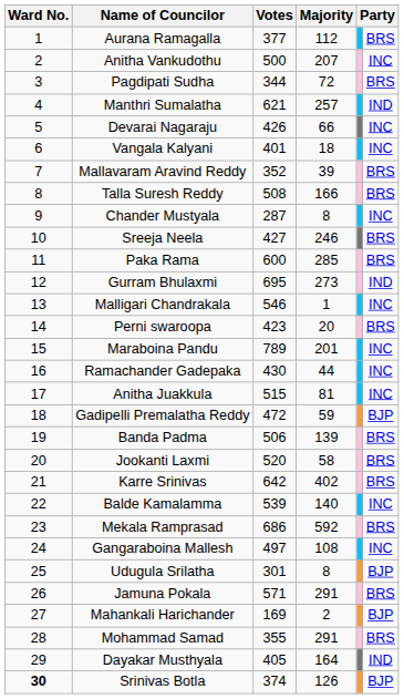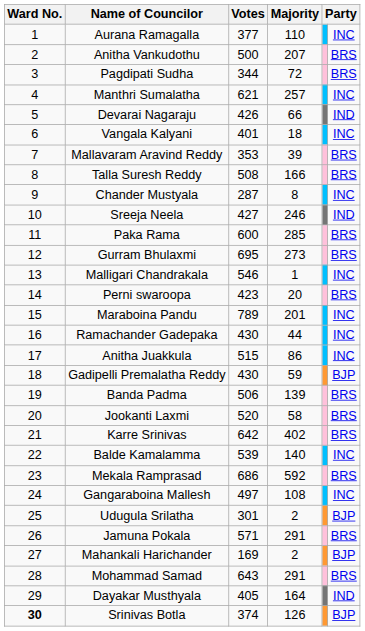 <table class="wikitable" style="text-align: center;">
 <tr>
 <th>Ward No.</th>
 <th>Name of Councilor</th>
 <th>Votes</th>
 <th>Majority</th>
 <th Colspan=2>Party</th>
 </tr>
 <tr>
 <td>1</td>
 <td>Aurana Ramagalla</td>
 <td>377</td>
-<td>112</td>
+<td>110</td>
 <td bgcolor=#00BFFF></td>
-<td><a href='#'>BRS</a></td>
+<td><a href='#'>INC</a></td>
 </tr>
 <tr>
 <td>2</td>
 <td>Anitha Vankudothu</td>
 <td>500</td>
 <td>207</td>
 <td bgcolor=#FFC0DB></td>
-<td><a href='#'>INC</a></td>
+<td><a href='#'>BRS</a></td>
 </tr>
 <tr>
 <td>3</td>
 <td>Pagdipati Sudha</td>
 <td>344</td>
 <td>72</td>
 <td bgcolor=#FFC0DB></td>
 <td><a href='#'>BRS</a></td>
 </tr>
 <tr>
 <td>4</td>
 <td>Manthri Sumalatha</td>
 <td>621</td>
 <td>257</td>
 <td bgcolor=#00BFFF></td>
-<td><a href='#'>IND</a></td>
+<td><a href='#'>INC</a></td>
 </tr>
 <tr>
 <td>5</td>
 <td>Devarai Nagaraju</td>
 <td>426</td>
 <td>66</td>
 <td bgcolor=#757575></td>
-<td><a href='#'>INC</a></td>
+<td><a href='#'>IND</a></td>
 </tr>
 <tr>
 <td>6</td>
 <td>Vangala Kalyani</td>
 <td>401</td>
 <td>18</td>
 <td bgcolor=#00BFFF></td>
 <td><a href='#'>INC</a></td>
 </tr>
 <tr>
 <td>7</td>
 <td>Mallavaram Aravind Reddy</td>
-<td>352</td>
+<td>353</td>
 <td>39</td>
 <td bgcolor=#FFC0DB></td>
 <td><a href='#'>BRS</a></td>
 </tr>
 <tr>
 <td>8</td>
 <td>Talla Suresh Reddy</td>
 <td>508</td>
 <td>166</td>
 <td bgcolor=#FFC0DB></td>
 <td><a href='#'>BRS</a></td>
 </tr>
 <tr>
 <td>9</td>
 <td>Chander Mustyala</td>
 <td>287</td>
 <td>8</td>
 <td bgcolor=#00BFFF></td>
 <td><a href='#'>INC</a></td>
 </tr>
 <tr>
 <td>10</td>
 <td>Sreeja Neela</td>
 <td>427</td>
 <td>246</td>
 <td bgcolor=#757575></td>
-<td><a href='#'>BRS</a></td>
+<td><a href='#'>IND</a></td>
 </tr>
 <tr>
 <td>11</td>
 <td>Paka Rama</td>
 <td>600</td>
 <td>285</td>
 <td bgcolor=#FFC0DB></td>
 <td><a href='#'>BRS</a></td>
 </tr>
 <tr>
 <td>12</td>
 <td>Gurram Bhulaxmi</td>
 <td>695</td>
 <td>273</td>
 <td bgcolor=#FFC0DB></td>
-<td><a href='#'>IND</a></td>
+<td><a href='#'>BRS</a></td>
 </tr>
 <tr>
 <td>13</td>
 <td>Malligari Chandrakala</td>
 <td>546</td>
 <td>1</td>
 <td bgcolor=#00BFFF></td>
 <td><a href='#'>INC</a></td>
 </tr>
 <tr>
 <td>14</td>
 <td>Perni swaroopa</td>
 <td>423</td>
 <td>20</td>
 <td bgcolor=#FFC0DB></td>
 <td><a href='#'>BRS</a></td>
 </tr>
 <tr>
 <td>15</td>
 <td>Maraboina Pandu</td>
 <td>789</td>
 <td>201</td>
 <td bgcolor=#00BFFF></td>
 <td><a href='#'>INC</a></td>
 </tr>
 <tr>
 <td>16</td>
 <td>Ramachander Gadepaka</td>
 <td>430</td>
 <td>44</td>
 <td bgcolor=#00BFFF></td>
 <td><a href='#'>INC</a></td>
 </tr>
 <tr>
 <td>17</td>
 <td>Anitha Juakkula</td>
 <td>515</td>
-<td>81</td>
+<td>86</td>
 <td bgcolor=#00BFFF></td>
 <td><a href='#'>INC</a></td>
 </tr>
 <tr>
 <td>18</td>
 <td>Gadipelli Premalatha Reddy</td>
-<td>472</td>
+<td>430</td>
 <td>59</td>
 <td bgcolor=#FF9933></td>
 <td><a href='#'>BJP</a></td>
 </tr>
 <tr>
 <td>19</td>
 <td>Banda Padma</td>
 <td>506</td>
 <td>139</td>
 <td bgcolor=#FFC0DB></td>
 <td><a href='#'>BRS</a></td>
 </tr>
 <tr>
 <td>20</td>
 <td>Jookanti Laxmi</td>
 <td>520</td>
 <td>58</td>
 <td bgcolor=#FFC0DB></td>
 <td><a href='#'>BRS</a></td>
 </tr>
 <tr>
 <td>21</td>
 <td>Karre Srinivas</td>
 <td>642</td>
 <td>402</td>
 <td bgcolor=#FFC0DB></td>
 <td><a href='#'>BRS</a></td>
 </tr>
 <tr>
 <td>22</td>
 <td>Balde Kamalamma</td>
 <td>539</td>
 <td>140</td>
 <td bgcolor=#00BFFF></td>
 <td><a href='#'>INC</a></td>
 </tr>
 <tr>
 <td>23</td>
 <td>Mekala Ramprasad</td>
 <td>686</td>
 <td>592</td>
 <td bgcolor=#FFC0DB></td>
 <td><a href='#'>BRS</a></td>
 </tr>
 <tr>
 <td>24</td>
 <td>Gangaraboina Mallesh</td>
 <td>497</td>
 <td>108</td>
 <td bgcolor=#00BFFF></td>
 <td><a href='#'>INC</a></td>
 </tr>
 <tr>
 <td>25</td>
 <td>Udugula Srilatha</td>
 <td>301</td>
-<td>8</td>
+<td>2</td>
 <td bgcolor=#FF9933></td>
 <td><a href='#'>BJP</a></td>
 </tr>
 <tr>
 <td>26</td>
 <td>Jamuna Pokala</td>
 <td>571</td>
 <td>291</td>
 <td bgcolor=#FFC0DB></td>
 <td><a href='#'>BRS</a></td>
 </tr>
 <tr>
 <td>27</td>
 <td>Mahankali Harichander</td>
 <td>169</td>
 <td>2</td>
 <td bgcolor=#FF9933></td>
 <td><a href='#'>BJP</a></td>
 </tr>
 <tr>
 <td>28</td>
 <td>Mohammad Samad</td>
-<td>355</td>
+<td>643</td>
 <td>291</td>
 <td bgcolor=#FFC0DB></td>
 <td><a href='#'>BRS</a></td>
 </tr>
 <tr>
 <td>29</td>
 <td>Dayakar Musthyala</td>
 <td>405</td>
 <td>164</td>
 <td bgcolor=#757575></td>
 <td><a href='#'>IND</a></td>
 </tr>
 <tr>
 <td><strong>30</strong></td>
 <td>Srinivas Botla</td>
 <td>374</td>
 <td>126</td>
 <td bgcolor=#FF9933></td>
 <td><a href='#'>BJP</a></td>
 </tr>
 </table>
